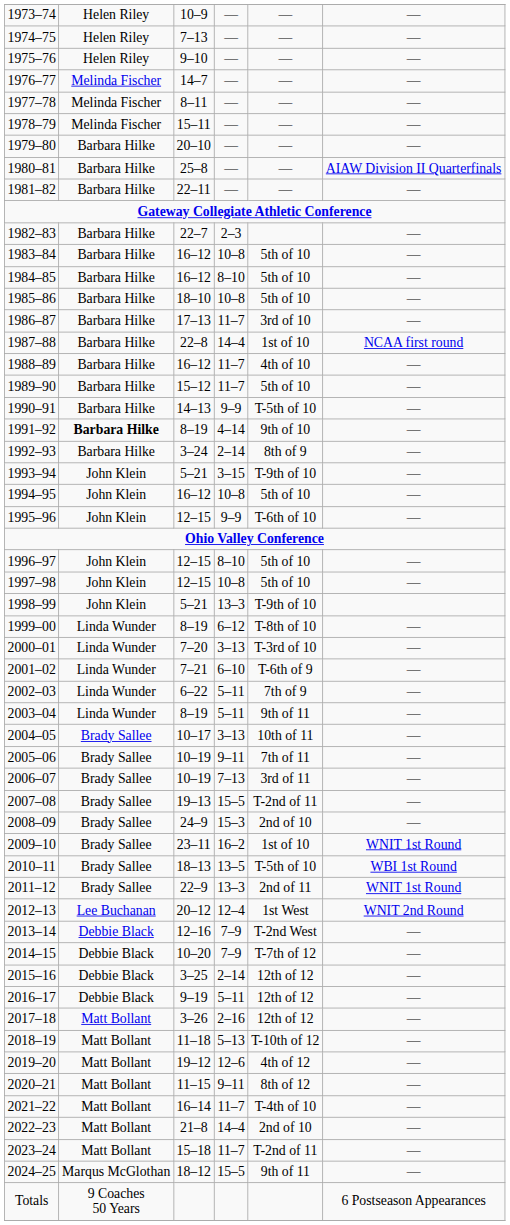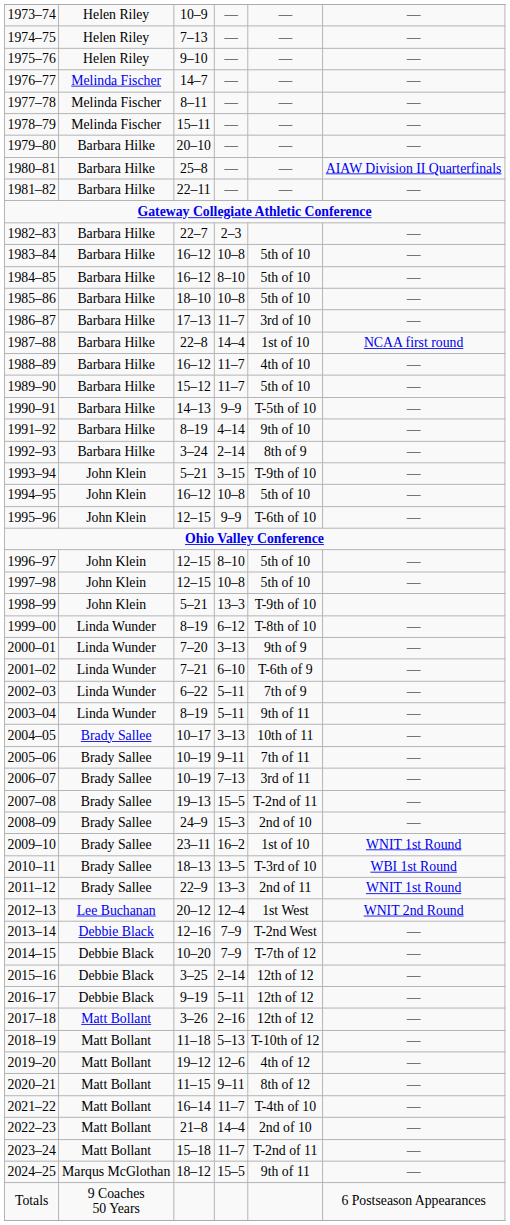 <table class="wikitable" style="text-align:center">
 <tr>
 </tr>
 <tr>
 <td>1973–74</td>
 <td>Helen Riley</td>
 <td>10–9</td>
 <td>—</td>
 <td>—</td>
 <td>—</td>
 </tr>
 <tr>
 <td>1974–75</td>
 <td>Helen Riley</td>
 <td>7–13</td>
 <td>—</td>
 <td>—</td>
 <td>—</td>
 </tr>
 <tr>
 <td>1975–76</td>
 <td>Helen Riley</td>
 <td>9–10</td>
 <td>—</td>
 <td>—</td>
 <td>—</td>
 </tr>
 <tr>
 <td>1976–77</td>
 <td><a href='#'>Melinda Fischer</a></td>
 <td>14–7</td>
 <td>—</td>
 <td>—</td>
 <td>—</td>
 </tr>
 <tr>
 <td>1977–78</td>
 <td>Melinda Fischer</td>
 <td>8–11</td>
 <td>—</td>
 <td>—</td>
 <td>—</td>
 </tr>
 <tr>
 <td>1978–79</td>
 <td>Melinda Fischer</td>
 <td>15–11</td>
 <td>—</td>
 <td>—</td>
 <td>—</td>
 </tr>
 <tr>
 <td>1979–80</td>
 <td>Barbara Hilke</td>
 <td>20–10</td>
 <td>—</td>
 <td>—</td>
 <td>—</td>
 </tr>
 <tr>
 <td>1980–81</td>
 <td>Barbara Hilke</td>
 <td>25–8</td>
 <td>—</td>
 <td>—</td>
 <td><a href='#'>AIAW Division II Quarterfinals</a></td>
 </tr>
 <tr>
 <td>1981–82</td>
 <td>Barbara Hilke</td>
 <td>22–11</td>
 <td>—</td>
 <td>—</td>
 <td>—</td>
 </tr>
 <tr>
 <td colspan=6 style="text-align:center"><strong><a href='#'>Gateway Collegiate Athletic Conference</a></strong></td>
 </tr>
 <tr>
 <td>1982–83</td>
 <td>Barbara Hilke</td>
 <td>22–7</td>
 <td>2–3</td>
 <td></td>
 <td>—</td>
 </tr>
 <tr>
 <td>1983–84</td>
 <td>Barbara Hilke</td>
 <td>16–12</td>
 <td>10–8</td>
 <td>5th of 10</td>
 <td>—</td>
 </tr>
 <tr>
 <td>1984–85</td>
 <td>Barbara Hilke</td>
 <td>16–12</td>
 <td>8–10</td>
 <td>5th of 10</td>
 <td>—</td>
 </tr>
 <tr>
 <td>1985–86</td>
 <td>Barbara Hilke</td>
 <td>18–10</td>
 <td>10–8</td>
 <td>5th of 10</td>
 <td>—</td>
 </tr>
 <tr>
 <td>1986–87</td>
 <td>Barbara Hilke</td>
 <td>17–13</td>
 <td>11–7</td>
 <td>3rd of 10</td>
 <td>—</td>
 </tr>
 <tr>
 <td>1987–88</td>
 <td>Barbara Hilke</td>
 <td>22–8</td>
 <td>14–4</td>
 <td>1st of 10</td>
 <td><a href='#'>NCAA first round</a></td>
 </tr>
 <tr>
 <td>1988–89</td>
 <td>Barbara Hilke</td>
 <td>16–12</td>
 <td>11–7</td>
 <td>4th of 10</td>
 <td>—</td>
 </tr>
 <tr>
 <td>1989–90</td>
 <td>Barbara Hilke</td>
 <td>15–12</td>
 <td>11–7</td>
 <td>5th of 10</td>
 <td>—</td>
 </tr>
 <tr>
 <td>1990–91</td>
 <td>Barbara Hilke</td>
 <td>14–13</td>
 <td>9–9</td>
 <td>T-5th of 10</td>
 <td>—</td>
 </tr>
 <tr>
 <td>1991–92</td>
-<td><strong>Barbara Hilke</strong></td>
+<td>Barbara Hilke</td>
 <td>8–19</td>
 <td>4–14</td>
 <td>9th of 10</td>
 <td>—</td>
 </tr>
 <tr>
 <td>1992–93</td>
 <td>Barbara Hilke</td>
 <td>3–24</td>
 <td>2–14</td>
 <td>8th of 9</td>
 <td>—</td>
 </tr>
 <tr>
 <td>1993–94</td>
 <td>John Klein</td>
 <td>5–21</td>
 <td>3–15</td>
 <td>T-9th of 10</td>
 <td>—</td>
 </tr>
 <tr>
 <td>1994–95</td>
 <td>John Klein</td>
 <td>16–12</td>
 <td>10–8</td>
 <td>5th of 10</td>
 <td>—</td>
 </tr>
 <tr>
 <td>1995–96</td>
 <td>John Klein</td>
 <td>12–15</td>
 <td>9–9</td>
 <td>T-6th of 10</td>
 <td>—</td>
 </tr>
 <tr>
 <td colspan=6 style="text-align:center"><strong><a href='#'>Ohio Valley Conference</a></strong></td>
 </tr>
 <tr>
 <td>1996–97</td>
 <td>John Klein</td>
 <td>12–15</td>
 <td>8–10</td>
 <td>5th of 10</td>
 <td>—</td>
 </tr>
 <tr>
 <td>1997–98</td>
 <td>John Klein</td>
 <td>12–15</td>
 <td>10–8</td>
 <td>5th of 10</td>
 <td>—</td>
 </tr>
 <tr>
 <td>1998–99</td>
 <td>John Klein</td>
 <td>5–21</td>
 <td>13–3</td>
 <td>T-9th of 10</td>
 <td></td>
 </tr>
 <tr>
 <td>1999–00</td>
 <td>Linda Wunder</td>
 <td>8–19</td>
 <td>6–12</td>
 <td>T-8th of 10</td>
 <td>—</td>
 </tr>
 <tr>
 <td>2000–01</td>
 <td>Linda Wunder</td>
 <td>7–20</td>
 <td>3–13</td>
-<td>T-3rd of 10</td>
+<td>9th of 9</td>
 <td>—</td>
 </tr>
 <tr>
 <td>2001–02</td>
 <td>Linda Wunder</td>
 <td>7–21</td>
 <td>6–10</td>
 <td>T-6th of 9</td>
 <td>—</td>
 </tr>
 <tr>
 <td>2002–03</td>
 <td>Linda Wunder</td>
 <td>6–22</td>
 <td>5–11</td>
 <td>7th of 9</td>
 <td>—</td>
 </tr>
 <tr>
 <td>2003–04</td>
 <td>Linda Wunder</td>
 <td>8–19</td>
 <td>5–11</td>
 <td>9th of 11</td>
 <td>—</td>
 </tr>
 <tr>
 <td>2004–05</td>
 <td><a href='#'>Brady Sallee</a></td>
 <td>10–17</td>
 <td>3–13</td>
 <td>10th of 11</td>
 <td>—</td>
 </tr>
 <tr>
 <td>2005–06</td>
 <td>Brady Sallee</td>
 <td>10–19</td>
 <td>9–11</td>
 <td>7th of 11</td>
 <td>—</td>
 </tr>
 <tr>
 <td>2006–07</td>
 <td>Brady Sallee</td>
 <td>10–19</td>
 <td>7–13</td>
 <td>3rd of 11</td>
 <td>—</td>
 </tr>
 <tr>
 <td>2007–08</td>
 <td>Brady Sallee</td>
 <td>19–13</td>
 <td>15–5</td>
 <td>T-2nd of 11</td>
 <td>—</td>
 </tr>
 <tr>
 <td>2008–09</td>
 <td>Brady Sallee</td>
 <td>24–9</td>
 <td>15–3</td>
 <td>2nd of 10</td>
 <td>—</td>
 </tr>
 <tr>
 <td>2009–10</td>
 <td>Brady Sallee</td>
 <td>23–11</td>
 <td>16–2</td>
 <td>1st of 10</td>
 <td><a href='#'>WNIT 1st Round</a></td>
 </tr>
 <tr>
 <td>2010–11</td>
 <td>Brady Sallee</td>
 <td>18–13</td>
 <td>13–5</td>
-<td>T-5th of 10</td>
+<td>T-3rd of 10</td>
 <td><a href='#'>WBI 1st Round</a></td>
 </tr>
 <tr>
 <td>2011–12</td>
 <td>Brady Sallee</td>
 <td>22–9</td>
 <td>13–3</td>
 <td>2nd of 11</td>
 <td><a href='#'>WNIT 1st Round</a></td>
 </tr>
 <tr>
 <td>2012–13</td>
 <td><a href='#'>Lee Buchanan</a></td>
 <td>20–12</td>
 <td>12–4</td>
 <td>1st West</td>
 <td><a href='#'>WNIT 2nd Round</a></td>
 </tr>
 <tr>
 <td>2013–14</td>
 <td><a href='#'>Debbie Black</a></td>
 <td>12–16</td>
 <td>7–9</td>
 <td>T-2nd West</td>
 <td>—</td>
 </tr>
 <tr>
 <td>2014–15</td>
 <td>Debbie Black</td>
 <td>10–20</td>
 <td>7–9</td>
 <td>T-7th of 12</td>
 <td>—</td>
 </tr>
 <tr>
 <td>2015–16</td>
 <td>Debbie Black</td>
 <td>3–25</td>
 <td>2–14</td>
 <td>12th of 12</td>
 <td>—</td>
 </tr>
 <tr>
 <td>2016–17</td>
 <td>Debbie Black</td>
 <td>9–19</td>
 <td>5–11</td>
 <td>12th of 12</td>
 <td>—</td>
 </tr>
 <tr>
 <td>2017–18</td>
 <td><a href='#'>Matt Bollant</a></td>
 <td>3–26</td>
 <td>2–16</td>
 <td>12th of 12</td>
 <td>—</td>
 </tr>
 <tr>
 <td>2018–19</td>
 <td>Matt Bollant</td>
 <td>11–18</td>
 <td>5–13</td>
 <td>T-10th of 12</td>
 <td>—</td>
 </tr>
 <tr>
 <td>2019–20</td>
 <td>Matt Bollant</td>
 <td>19–12</td>
 <td>12–6</td>
 <td>4th of 12</td>
 <td>—</td>
 </tr>
 <tr>
 <td>2020–21</td>
 <td>Matt Bollant</td>
 <td>11–15</td>
 <td>9–11</td>
 <td>8th of 12</td>
 <td>—</td>
 </tr>
 <tr>
 <td>2021–22</td>
 <td>Matt Bollant</td>
 <td>16–14</td>
 <td>11–7</td>
 <td>T-4th of 10</td>
 <td>—</td>
 </tr>
 <tr>
 <td>2022–23</td>
 <td>Matt Bollant</td>
 <td>21–8</td>
 <td>14–4</td>
 <td>2nd of 10</td>
 <td>—</td>
 </tr>
 <tr>
 <td>2023–24</td>
 <td>Matt Bollant</td>
 <td>15–18</td>
 <td>11–7</td>
 <td>T-2nd of 11</td>
 <td>—</td>
 </tr>
 <tr>
 <td>2024–25</td>
 <td>Marqus McGlothan</td>
 <td>18–12</td>
 <td>15–5</td>
 <td>9th of 11</td>
 <td>—</td>
 </tr>
 <tr>
 <td>Totals</td>
 <td>9 Coaches<br>50 Years</td>
 <td></td>
 <td></td>
 <td></td>
 <td>6 Postseason Appearances</td>
 </tr>
 <tr>
 </tr>
 </table>
